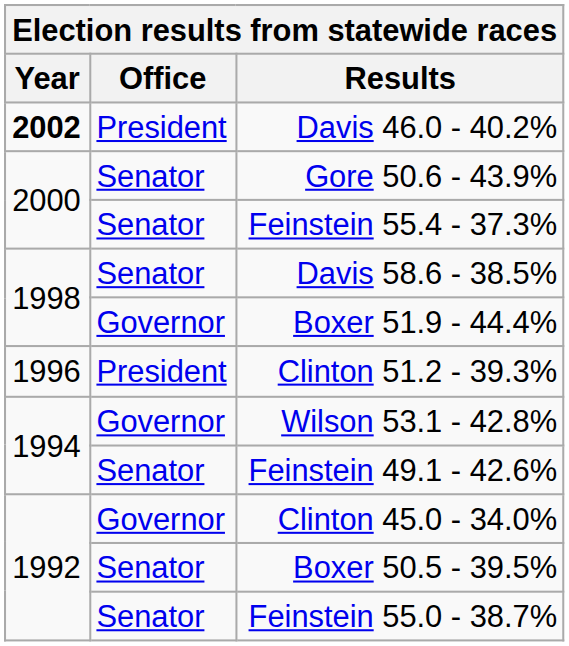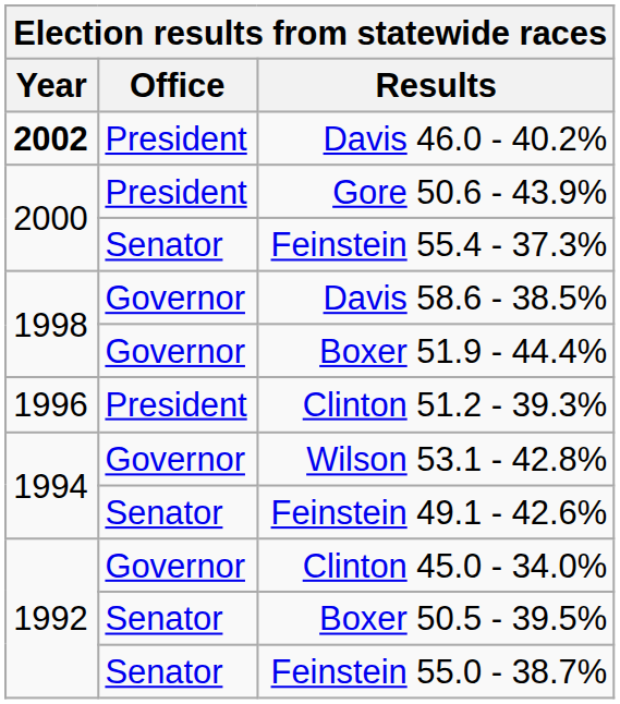 <table class="wikitable" style="font-size:95%;">
 <tr>
 <th colspan="3">Election results from statewide races</th>
 </tr>
 <tr>
 <th>Year</th>
 <th>Office</th>
 <th>Results</th>
 </tr>
 <tr>
 <td rowspan=1><strong>2002</strong></td>
 <td><a href='#'>President</a></td>
 <td align="right" ><a href='#'>Davis</a> 46.0 - 40.2%</td>
 </tr>
 <tr>
 <td rowspan=2>2000</td>
-<td><a href='#'>Senator</a></td>
+<td><a href='#'>President</a></td>
 <td align="right" ><a href='#'>Gore</a> 50.6 - 43.9%</td>
 </tr>
 <tr>
 <td><a href='#'>Senator</a></td>
 <td align="right" ><a href='#'>Feinstein</a> 55.4 - 37.3%</td>
 </tr>
 <tr>
 <td rowspan=2>1998</td>
-<td><a href='#'>Senator</a></td>
+<td><a href='#'>Governor</a></td>
 <td align="right" ><a href='#'>Davis</a> 58.6 - 38.5%</td>
 </tr>
 <tr>
 <td><a href='#'>Governor</a></td>
 <td align="right" ><a href='#'>Boxer</a> 51.9 - 44.4%</td>
 </tr>
 <tr>
 <td rowspan=1>1996</td>
 <td><a href='#'>President</a></td>
 <td align="right" ><a href='#'>Clinton</a> 51.2 - 39.3%</td>
 </tr>
 <tr>
 <td rowspan=2>1994</td>
 <td><a href='#'>Governor</a></td>
 <td align="right" ><a href='#'>Wilson</a> 53.1 - 42.8%</td>
 </tr>
 <tr>
 <td><a href='#'>Senator</a></td>
 <td align="right" ><a href='#'>Feinstein</a> 49.1 - 42.6%</td>
 </tr>
 <tr>
 <td rowspan=3>1992</td>
 <td><a href='#'>Governor</a></td>
 <td align="right" ><a href='#'>Clinton</a> 45.0 - 34.0%</td>
 </tr>
 <tr>
 <td><a href='#'>Senator</a></td>
 <td align="right" ><a href='#'>Boxer</a> 50.5 - 39.5%</td>
 </tr>
 <tr>
 <td><a href='#'>Senator</a></td>
 <td align="right" ><a href='#'>Feinstein</a> 55.0 - 38.7%</td>
 </tr>
 </table>
